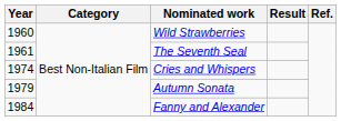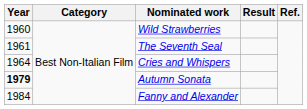 <table class="wikitable sortable">
 <tr>
 <th>Year</th>
 <th>Category</th>
 <th>Nominated work</th>
 <th>Result</th>
 <th>Ref.</th>
 </tr>
 <tr>
 <td>1960</td>
 <td rowspan=5>Best Non-Italian Film</td>
 <td><em><a href='#'>Wild Strawberries</a></em></td>
 <td></td>
 <td rowspan=5></td>
 </tr>
 <tr>
 <td>1961</td>
 <td><em><a href='#'>The Seventh Seal</a></em></td>
 <td></td>
 </tr>
 <tr>
-<td>1974</td>
+<td>1964</td>
 <td><em><a href='#'>Cries and Whispers</a></em></td>
 <td></td>
 </tr>
 <tr>
-<td>1979</td>
+<td><strong>1979</strong></td>
 <td><em><a href='#'>Autumn Sonata</a></em></td>
 <td></td>
 </tr>
 <tr>
 <td>1984</td>
 <td><em><a href='#'>Fanny and Alexander</a></em></td>
 <td></td>
 </tr>
 </table>
